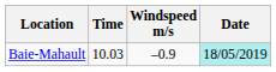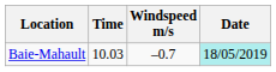 <table class="wikitable" style= "text-align: center">
 <tr>
 <th>Location</th>
 <th>Time</th>
 <th>Windspeed<br>m/s</th>
 <th>Date</th>
 </tr>
 <tr>
 <td><a href='#'>Baie-Mahault</a></td>
 <td>10.03</td>
-<td>–0.9</td>
+<td>–0.7</td>
 <td style="background: paleturquoise;">18/05/2019</td>
 </tr>
 </table>
